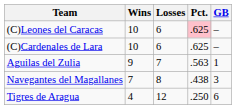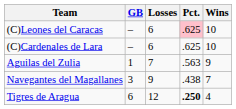 <table class="wikitable">
 <tr>
 <th>Team</th>
-<th>Wins</th>
+<th><a href='#'>GB</a></th>
 <th>Losses</th>
 <th>Pct.</th>
-<th><a href='#'>GB</a></th>
+<th>Wins</th>
 </tr>
 <tr>
 <td>(C)<a href='#'>Leones del Caracas</a></td>
-<td>10</td>
+<td>–</td>
 <td>6</td>
 <td style="background: pink;">.625</td>
-<td>–</td>
+<td>10</td>
 </tr>
 <tr>
 <td>(C)<a href='#'>Cardenales de Lara</a></td>
-<td>10</td>
+<td>–</td>
 <td>6</td>
 <td>.625</td>
-<td>–</td>
+<td>10</td>
 </tr>
 <tr>
 <td><a href='#'>Aguilas del Zulia</a></td>
-<td>9</td>
+<td>1</td>
 <td>7</td>
 <td>.563</td>
-<td>1</td>
+<td>9</td>
 </tr>
 <tr>
 <td><a href='#'>Navegantes del Magallanes</a></td>
+<td>3</td>
+<td>9</td>
+<td>.438</td>
 <td>7</td>
-<td>8</td>
-<td>.438</td>
-<td>3</td>
 </tr>
 <tr>
 <td><a href='#'>Tigres de Aragua</a></td>
+<td>6</td>
+<td>12</td>
+<td><strong>.250</strong></td>
 <td>4</td>
-<td>12</td>
-<td>.250</td>
-<td>6</td>
 </tr>
 </table>
